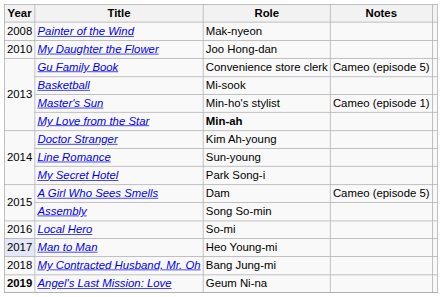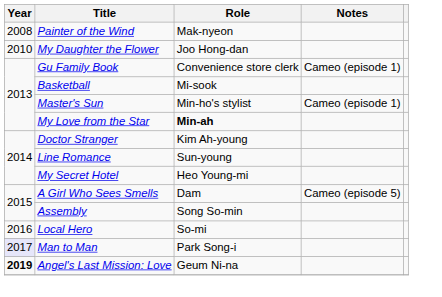 <table class="wikitable sortable" border="1">
 <tr>
 <th>Year</th>
 <th>Title</th>
 <th>Role</th>
 <th>Notes</th>
 <th scope="col" class="unsortable"></th>
 </tr>
 <tr>
 <td>2008</td>
 <td><em><a href='#'>Painter of the Wind</a></em></td>
 <td>Mak-nyeon</td>
 <td></td>
 <td></td>
 </tr>
 <tr>
 <td>2010</td>
 <td><em><a href='#'>My Daughter the Flower</a></em></td>
 <td>Joo Hong-dan</td>
 <td></td>
 <td></td>
 </tr>
 <tr>
 <td rowspan=4>2013</td>
 <td><em><a href='#'>Gu Family Book</a></em></td>
 <td>Convenience store clerk</td>
-<td>Cameo (episode 5)</td>
+<td>Cameo (episode 1)</td>
 <td></td>
 </tr>
 <tr>
 <td><em><a href='#'>Basketball</a></em></td>
 <td>Mi-sook</td>
 <td></td>
 <td></td>
 </tr>
 <tr>
 <td><em><a href='#'>Master's Sun</a></em></td>
 <td>Min-ho's stylist</td>
 <td>Cameo (episode 1)</td>
 <td style="text-align:center"></td>
 </tr>
 <tr>
 <td><em><a href='#'>My Love from the Star</a></em></td>
 <td><strong>Min-ah</strong></td>
 <td></td>
 <td></td>
 </tr>
 <tr>
 <td rowspan=3>2014</td>
 <td><em><a href='#'>Doctor Stranger</a></em></td>
 <td>Kim Ah-young</td>
 <td></td>
 <td></td>
 </tr>
 <tr>
 <td><em><a href='#'>Line Romance</a></em></td>
 <td>Sun-young</td>
 <td></td>
 <td></td>
 </tr>
 <tr>
 <td><em><a href='#'>My Secret Hotel</a></em></td>
-<td>Park Song-i</td>
+<td>Heo Young-mi</td>
 <td></td>
 <td></td>
 </tr>
 <tr>
 <td rowspan=2>2015</td>
 <td><em><a href='#'>A Girl Who Sees Smells</a></em></td>
 <td>Dam</td>
 <td>Cameo (episode 5)</td>
 <td></td>
 </tr>
 <tr>
 <td><em><a href='#'>Assembly</a></em></td>
 <td>Song So-min</td>
 <td></td>
 <td></td>
 </tr>
 <tr>
 <td rowspan=1>2016</td>
 <td><em><a href='#'>Local Hero</a></em></td>
 <td>So-mi</td>
 <td></td>
 <td></td>
 </tr>
 <tr>
 <td style="background: lavender;">2017</td>
 <td><em><a href='#'>Man to Man</a></em></td>
-<td>Heo Young-mi</td>
-<td></td>
-<td></td>
-</tr>
-<tr>
-<td>2018</td>
-<td><em><a href='#'>My Contracted Husband, Mr. Oh</a></em></td>
-<td>Bang Jung-mi</td>
+<td>Park Song-i</td>
 <td></td>
 <td></td>
 </tr>
 <tr>
 <td><strong>2019</strong></td>
 <td><em><a href='#'>Angel's Last Mission: Love</a></em></td>
 <td>Geum Ni-na</td>
 <td></td>
 <td></td>
 </tr>
 <tr>
 </tr>
 </table>
